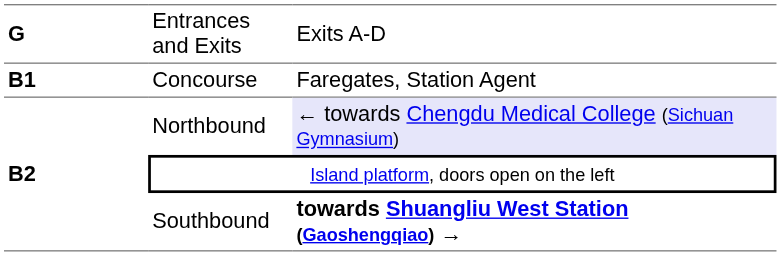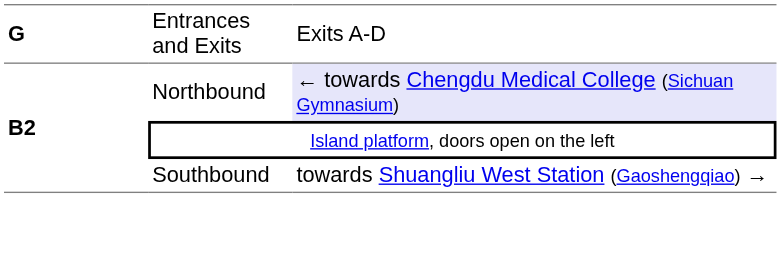 <table cellspacing=0 cellpadding=3>
 <tr>
 <td style="border-top:solid 1px gray;border-bottom:solid 1px gray;" width=100><strong>G</strong></td>
 <td style="border-top:solid 1px gray;border-bottom:solid 1px gray;" width=100>Entrances and Exits</td>
 <td style="border-top:solid 1px gray;border-bottom:solid 1px gray;" width=350>Exits A-D</td>
-</tr>
-<tr>
-<td style="border-bottom:solid 1px gray;"><strong>B1</strong></td>
-<td style="border-bottom:solid 1px gray;">Concourse</td>
-<td style="border-bottom:solid 1px gray;">Faregates, Station Agent</td>
 </tr>
 <tr>
 <td style="border-bottom:solid 1px gray;" rowspan=3><strong>B2</strong></td>
 <td>Northbound</td>
 <td style="background: lavender;">←  towards <a href='#'>Chengdu Medical College</a> <small>(<a href='#'>Sichuan Gymnasium</a>)</small></td>
 </tr>
 <tr>
 <td style="border-right:solid 2px black;border-left:solid 2px black;border-top:solid 2px black;border-bottom:solid 2px black;text-align:center;" colspan=2><small><a href='#'>Island platform</a>, doors open on the left</small></td>
 </tr>
 <tr>
 <td style="border-bottom:solid 1px gray;">Southbound</td>
-<td style="border-bottom:solid 1px gray;"><strong>  towards <a href='#'>Shuangliu West Station</a> <small>(<a href='#'>Gaoshengqiao</a>)</small> →</strong></td>
+<td style="border-bottom:solid 1px gray;">  towards <a href='#'>Shuangliu West Station</a> <small>(<a href='#'>Gaoshengqiao</a>)</small> →</td>
 </tr>
 </table>
